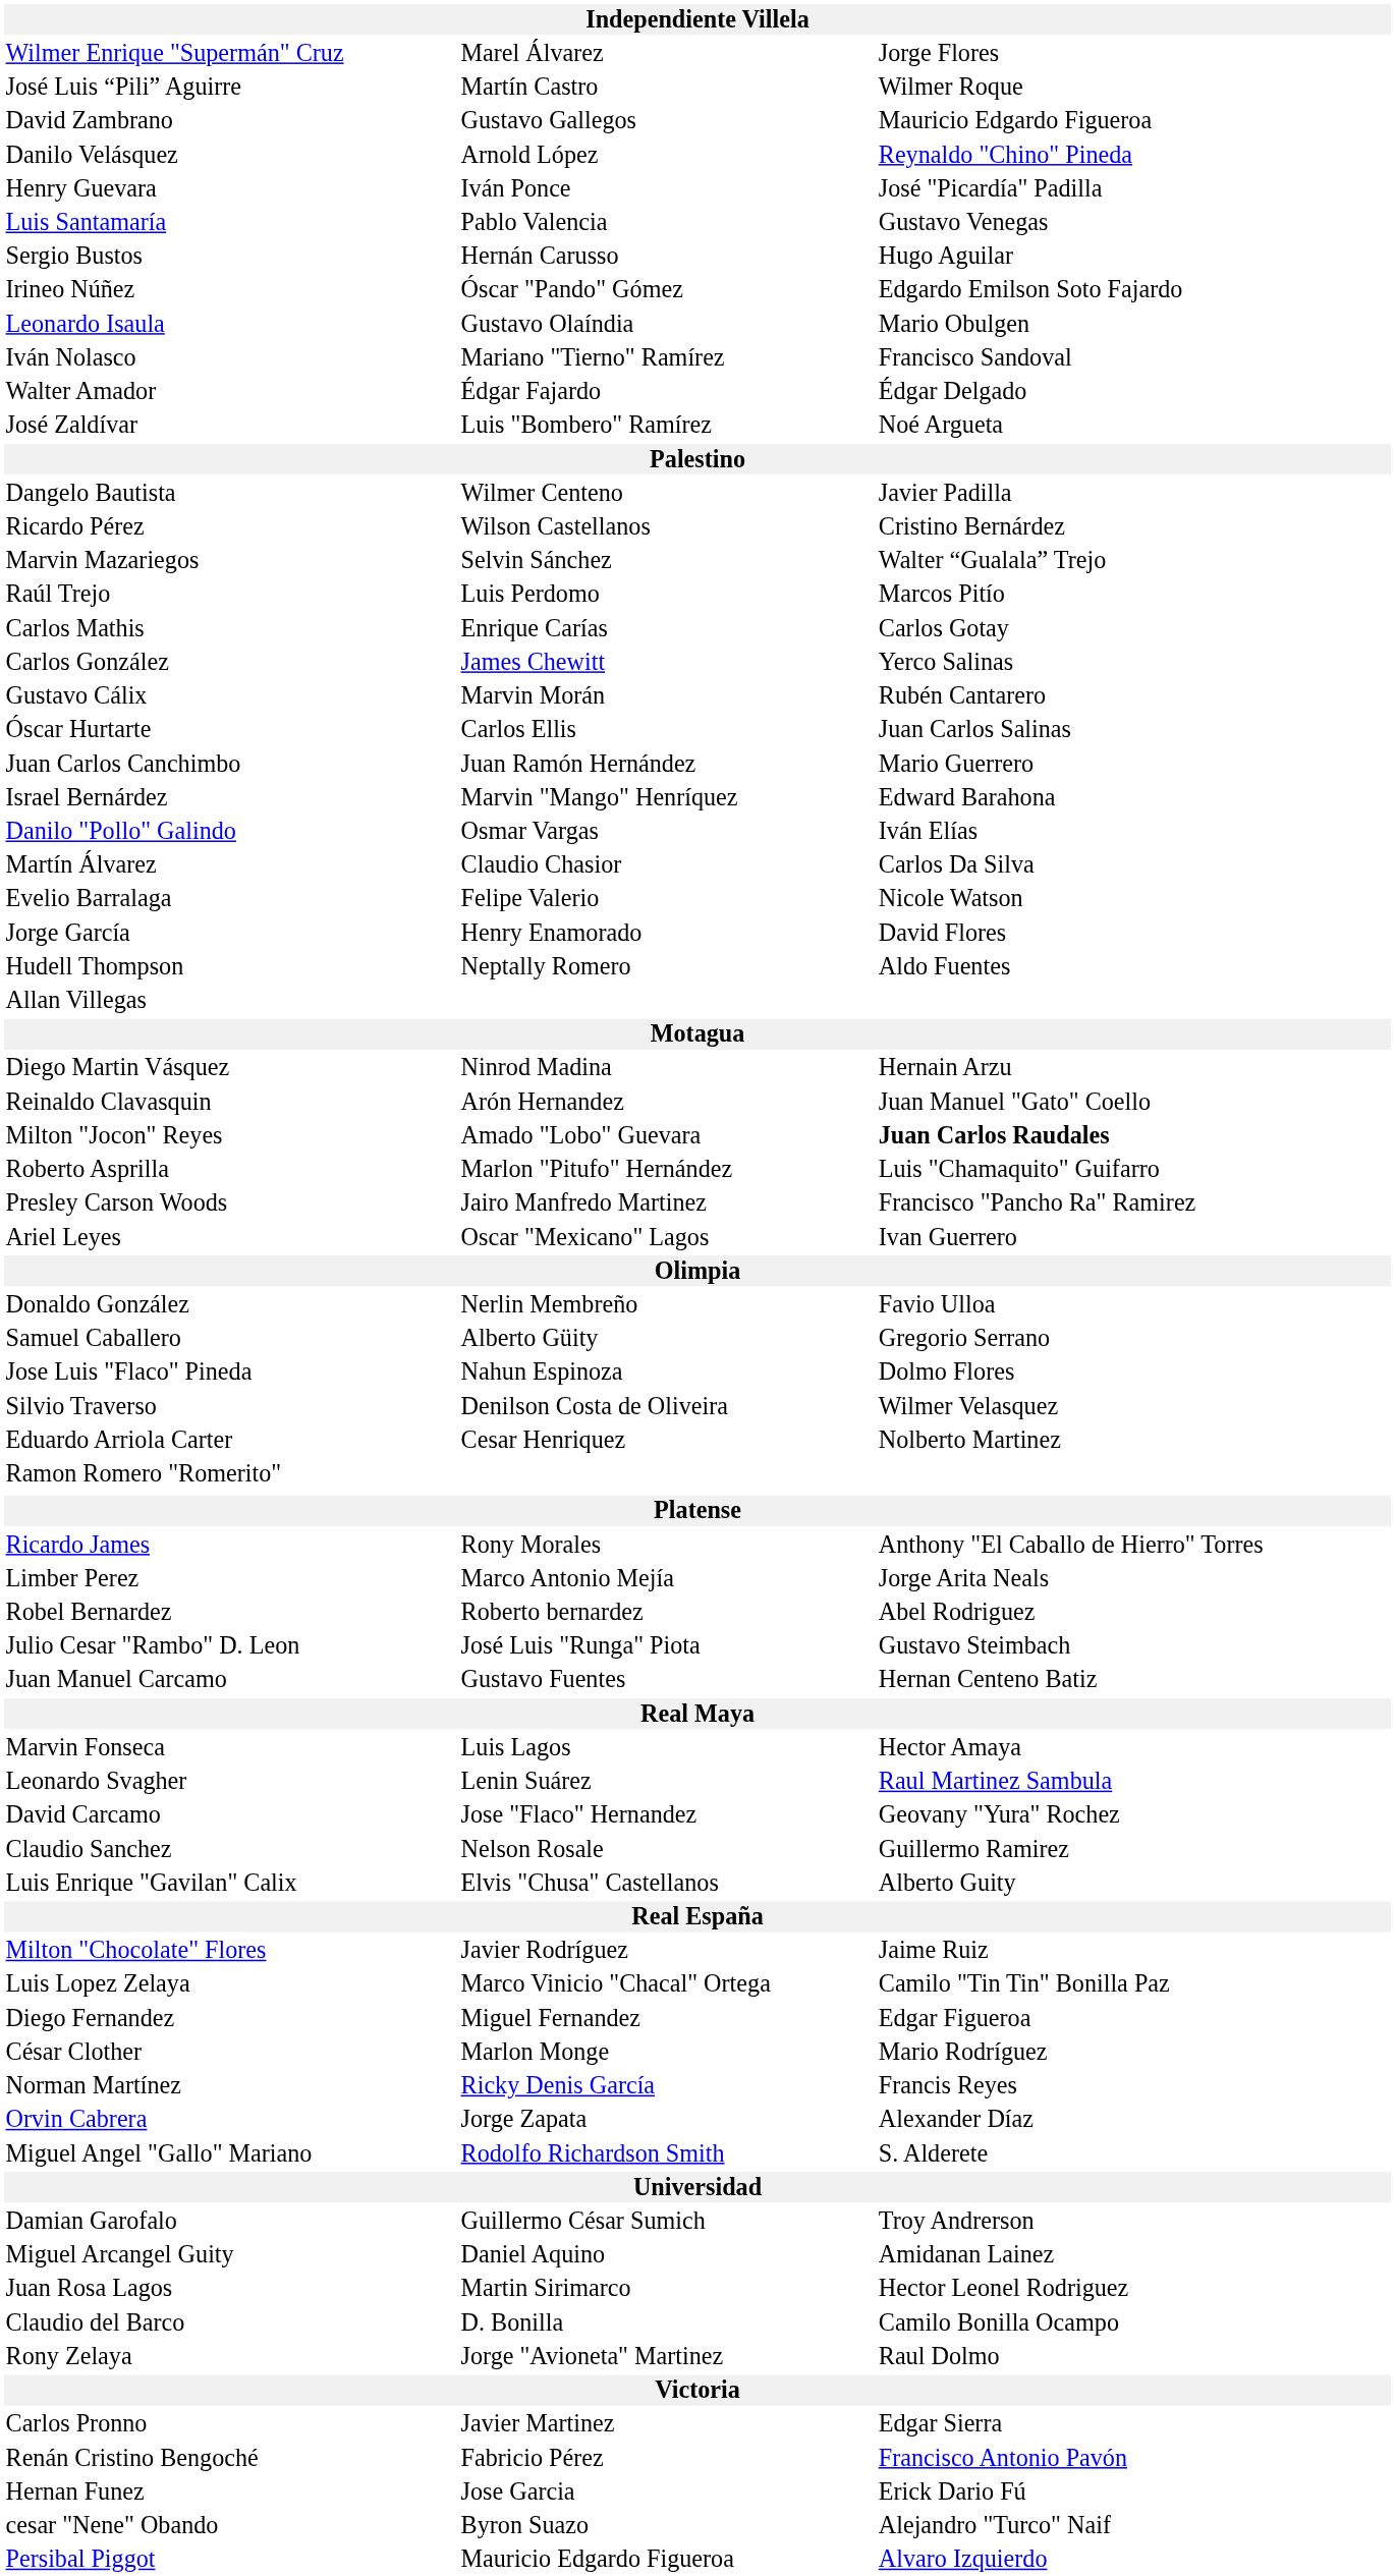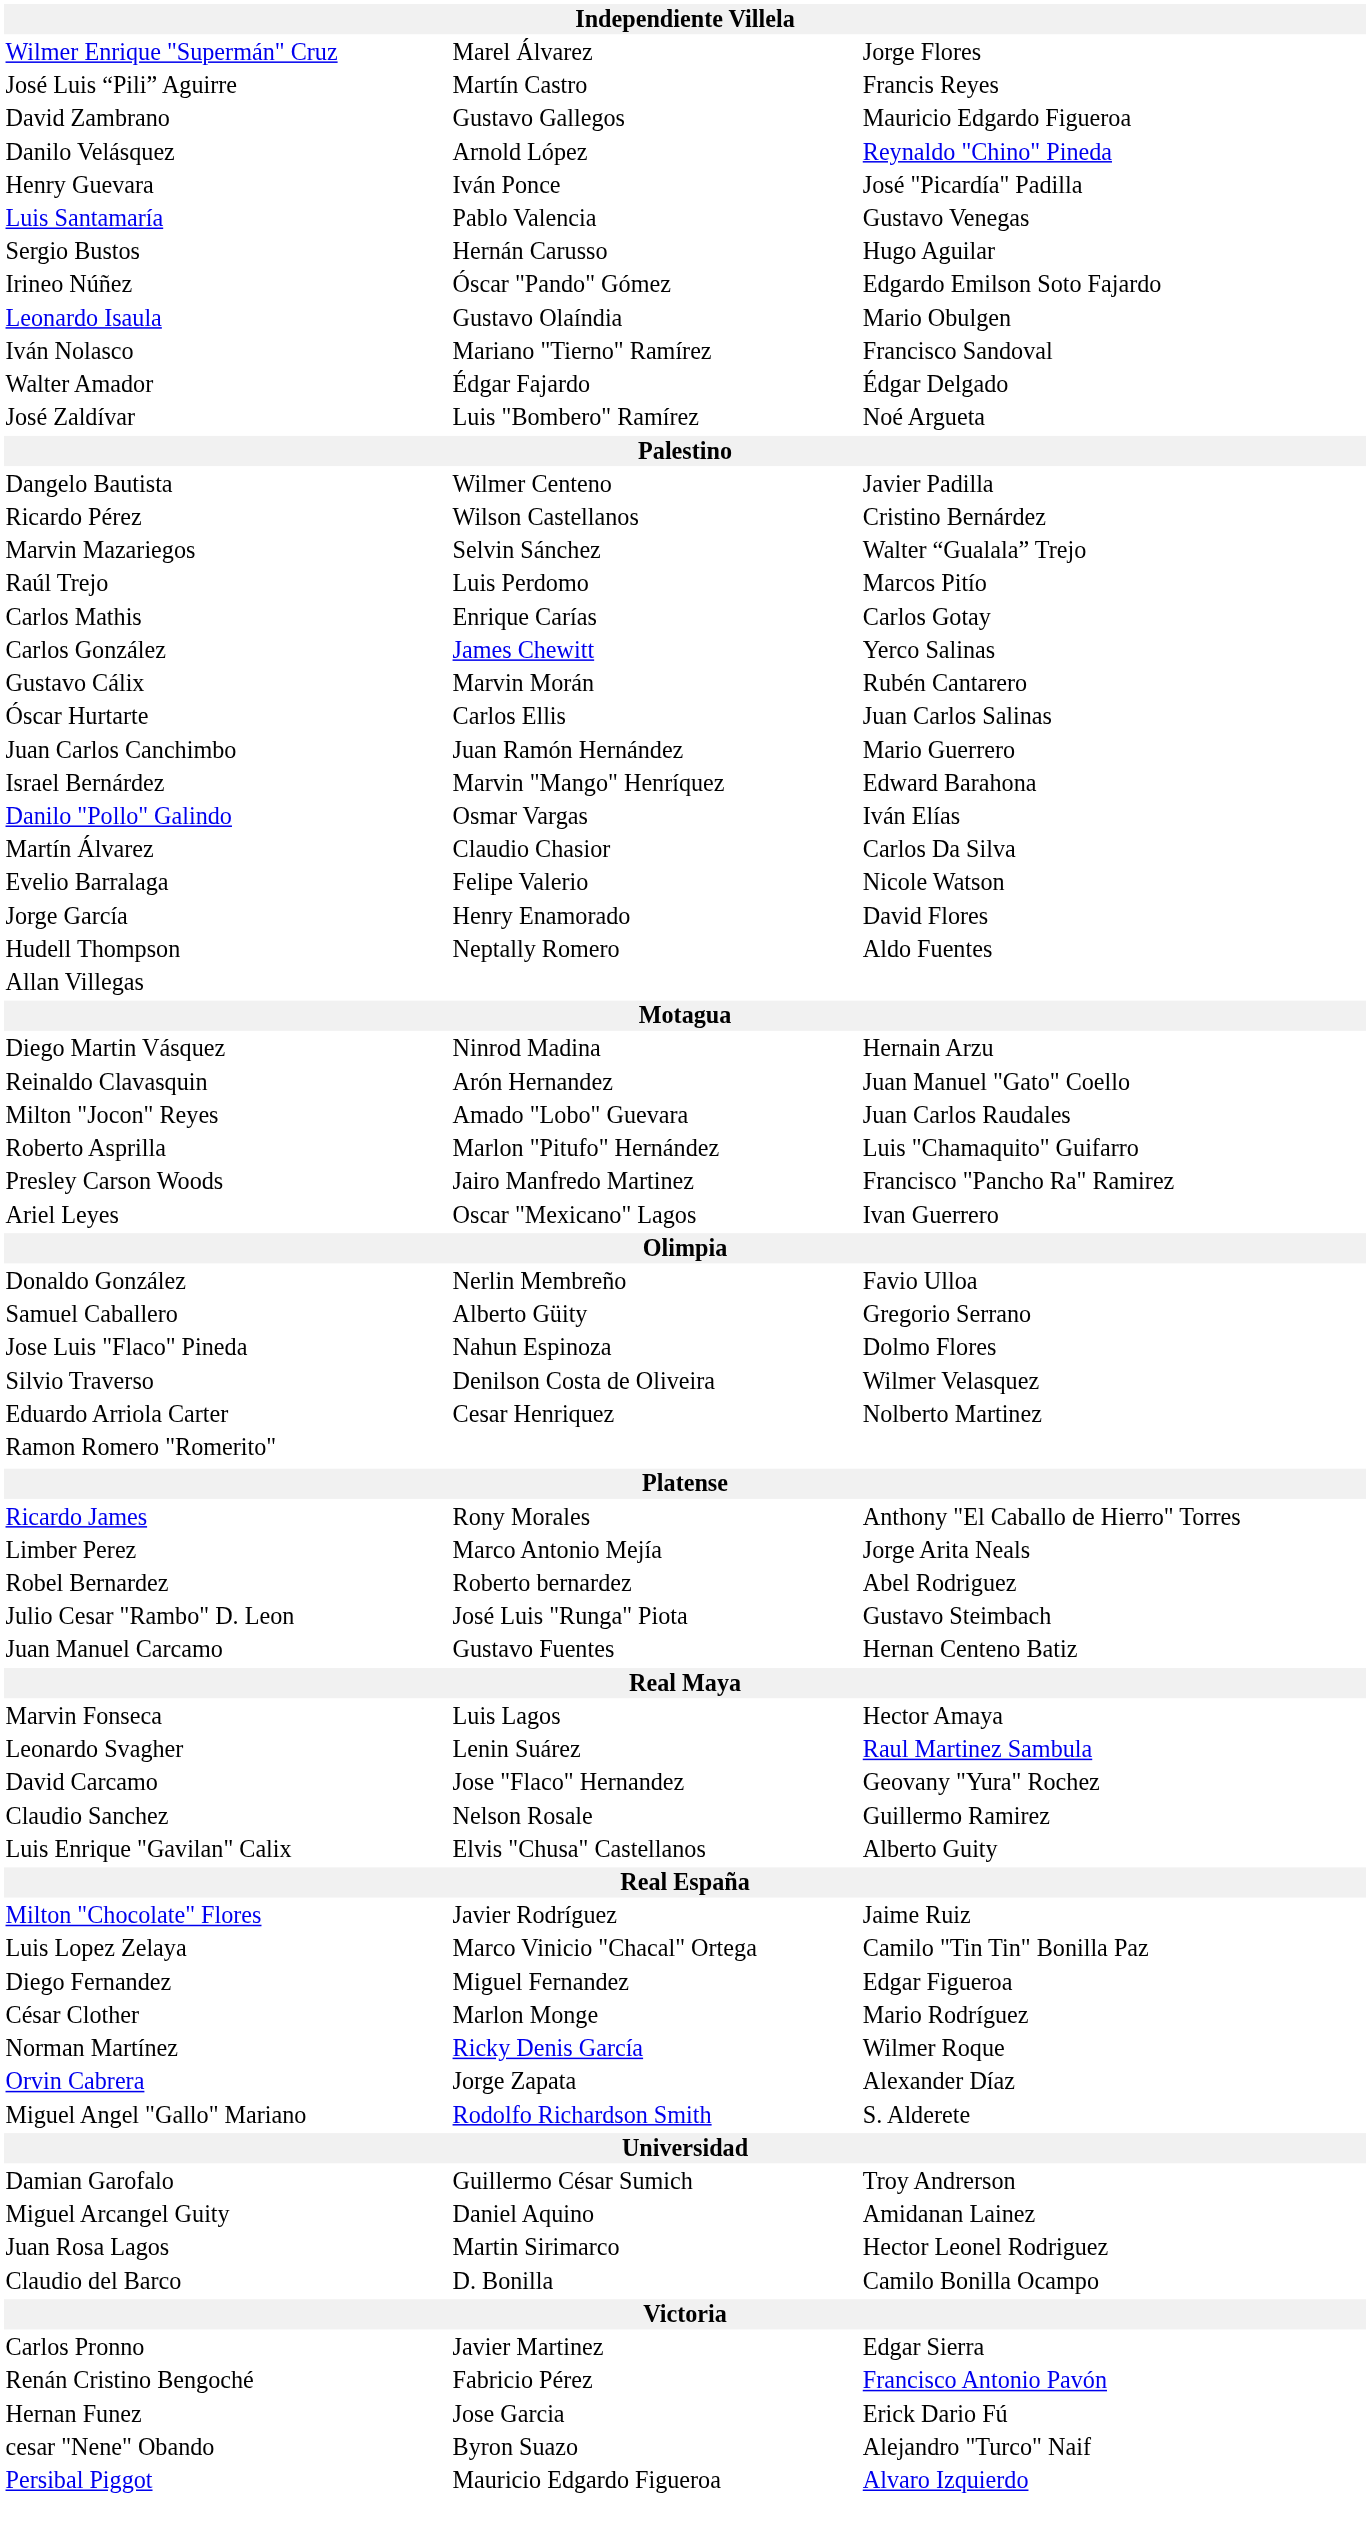 <table border="0">
 <tr bgcolor="f1f1f1">
 <th width="900" colspan="3">Independiente Villela</th>
 </tr>
 <tr>
 <td> <a href='#'>Wilmer Enrique "Supermán" Cruz</a></td>
 <td> Marel Álvarez</td>
 <td> Jorge Flores</td>
 </tr>
 <tr>
 <td> José Luis “Pili” Aguirre</td>
 <td> Martín Castro</td>
-<td> Wilmer Roque</td>
+<td> Francis Reyes</td>
 </tr>
 <tr>
 <td> David Zambrano</td>
 <td> Gustavo Gallegos</td>
 <td> Mauricio Edgardo Figueroa</td>
 </tr>
 <tr>
 <td> Danilo Velásquez</td>
 <td> Arnold López</td>
 <td> <a href='#'>Reynaldo "Chino" Pineda</a></td>
 </tr>
 <tr>
 <td> Henry Guevara</td>
 <td> Iván Ponce</td>
 <td> José "Picardía" Padilla</td>
 </tr>
 <tr>
 <td> <a href='#'>Luis Santamaría</a></td>
 <td> Pablo Valencia</td>
 <td> Gustavo Venegas</td>
 </tr>
 <tr>
 <td> Sergio Bustos</td>
 <td> Hernán Carusso</td>
 <td> Hugo Aguilar</td>
 </tr>
 <tr>
 <td> Irineo Núñez</td>
 <td> Óscar "Pando" Gómez</td>
 <td> Edgardo Emilson Soto Fajardo</td>
 </tr>
 <tr>
 <td> <a href='#'>Leonardo Isaula</a></td>
 <td> Gustavo Olaíndia</td>
 <td> Mario Obulgen</td>
 </tr>
 <tr>
 <td> Iván Nolasco</td>
 <td> Mariano "Tierno" Ramírez</td>
 <td> Francisco Sandoval</td>
 </tr>
 <tr>
 <td> Walter Amador</td>
 <td> Édgar Fajardo</td>
 <td> Édgar Delgado</td>
 </tr>
 <tr>
 <td> José Zaldívar</td>
 <td> Luis "Bombero" Ramírez</td>
 <td> Noé Argueta</td>
 </tr>
 <tr bgcolor="f1f1f1">
 <th colspan="3">Palestino</th>
 </tr>
 <tr>
 <td> Dangelo Bautista</td>
 <td> Wilmer Centeno</td>
 <td> Javier Padilla</td>
 </tr>
 <tr>
 <td> Ricardo Pérez</td>
 <td> Wilson Castellanos</td>
 <td> Cristino Bernárdez</td>
 </tr>
 <tr>
 <td> Marvin Mazariegos</td>
 <td> Selvin Sánchez</td>
 <td> Walter “Gualala” Trejo</td>
 </tr>
 <tr>
 <td> Raúl Trejo</td>
 <td> Luis Perdomo</td>
 <td> Marcos Pitío</td>
 </tr>
 <tr>
 <td> Carlos Mathis</td>
 <td> Enrique Carías</td>
 <td> Carlos Gotay</td>
 </tr>
 <tr>
 <td> Carlos González</td>
 <td> <a href='#'>James Chewitt</a></td>
 <td> Yerco Salinas</td>
 </tr>
 <tr>
 <td> Gustavo Cálix</td>
 <td> Marvin Morán</td>
 <td> Rubén Cantarero</td>
 </tr>
 <tr>
 <td> Óscar Hurtarte</td>
 <td> Carlos Ellis</td>
 <td> Juan Carlos Salinas</td>
 </tr>
 <tr>
 <td> Juan Carlos Canchimbo</td>
 <td> Juan Ramón Hernández</td>
 <td> Mario Guerrero</td>
 </tr>
 <tr>
 <td> Israel Bernárdez</td>
 <td> Marvin "Mango" Henríquez</td>
 <td> Edward Barahona</td>
 </tr>
 <tr>
 <td> <a href='#'>Danilo "Pollo" Galindo</a></td>
 <td> Osmar Vargas</td>
 <td> Iván Elías</td>
 </tr>
 <tr>
 <td> Martín Álvarez</td>
 <td> Claudio Chasior</td>
 <td> Carlos Da Silva</td>
 </tr>
 <tr>
 <td> Evelio Barralaga</td>
 <td> Felipe Valerio</td>
 <td> Nicole Watson</td>
 </tr>
 <tr>
 <td> Jorge García</td>
 <td> Henry Enamorado</td>
 <td> David Flores</td>
 </tr>
 <tr>
 <td> Hudell Thompson</td>
 <td> Neptally Romero</td>
 <td> Aldo Fuentes</td>
 </tr>
 <tr>
 <td> Allan Villegas</td>
 </tr>
 <tr bgcolor="f1f1f1">
 <th colspan="3">Motagua</th>
 </tr>
 <tr>
 <td> Diego Martin Vásquez</td>
 <td> Ninrod Madina</td>
 <td> Hernain Arzu</td>
 </tr>
 <tr>
 <td> Reinaldo Clavasquin</td>
 <td> Arón Hernandez</td>
 <td> Juan Manuel "Gato" Coello</td>
 </tr>
 <tr>
 <td> Milton "Jocon" Reyes</td>
 <td> Amado "Lobo" Guevara</td>
-<td><strong> Juan Carlos Raudales</strong></td>
+<td> Juan Carlos Raudales</td>
 </tr>
 <tr>
 <td> Roberto Asprilla</td>
 <td> Marlon "Pitufo" Hernández</td>
 <td> Luis "Chamaquito" Guifarro</td>
 </tr>
 <tr>
 <td> Presley Carson Woods</td>
 <td> Jairo Manfredo Martinez</td>
 <td> Francisco "Pancho Ra" Ramirez</td>
 </tr>
 <tr>
 <td> Ariel Leyes</td>
 <td> Oscar "Mexicano" Lagos</td>
 <td> Ivan Guerrero</td>
 </tr>
 <tr bgcolor="f1f1f1">
 <th colspan="3">Olimpia</th>
 </tr>
 <tr>
 <td> Donaldo González</td>
 <td> Nerlin Membreño</td>
 <td> Favio Ulloa</td>
 </tr>
 <tr>
 <td> Samuel Caballero</td>
 <td> Alberto Güity</td>
 <td> Gregorio Serrano</td>
 </tr>
 <tr>
 <td> Jose Luis "Flaco" Pineda</td>
 <td> Nahun Espinoza</td>
 <td> Dolmo Flores</td>
 </tr>
 <tr>
 <td> Silvio Traverso</td>
 <td> Denilson Costa de Oliveira</td>
 <td> Wilmer Velasquez</td>
 </tr>
 <tr>
 <td> Eduardo Arriola Carter</td>
 <td> Cesar Henriquez</td>
 <td> Nolberto Martinez</td>
 </tr>
 <tr>
 <td> Ramon Romero "Romerito"</td>
 </tr>
 <tr>
 </tr>
 <tr bgcolor="f1f1f1">
 <th colspan="3">Platense</th>
 </tr>
 <tr>
 <td> <a href='#'>Ricardo James</a></td>
 <td> Rony Morales</td>
 <td> Anthony "El Caballo de Hierro" Torres</td>
 </tr>
 <tr>
 <td> Limber Perez</td>
 <td> Marco Antonio Mejía</td>
 <td> Jorge Arita Neals</td>
 </tr>
 <tr>
 <td> Robel Bernardez</td>
 <td> Roberto bernardez</td>
 <td> Abel Rodriguez</td>
 </tr>
 <tr>
 <td> Julio Cesar "Rambo" D. Leon</td>
 <td> José Luis "Runga" Piota</td>
 <td> Gustavo Steimbach</td>
 </tr>
 <tr>
 <td> Juan Manuel Carcamo</td>
 <td> Gustavo Fuentes</td>
 <td> Hernan Centeno Batiz</td>
 <td></td>
 </tr>
 <tr bgcolor="f1f1f1">
 <th colspan="3">Real Maya</th>
 </tr>
 <tr>
 <td> Marvin Fonseca</td>
 <td> Luis Lagos</td>
 <td> Hector Amaya</td>
 </tr>
 <tr>
 <td> Leonardo Svagher</td>
 <td> Lenin Suárez</td>
 <td> <a href='#'>Raul Martinez Sambula</a></td>
 </tr>
 <tr>
 <td> David Carcamo</td>
 <td> Jose "Flaco" Hernandez</td>
 <td> Geovany "Yura" Rochez</td>
 </tr>
 <tr>
 <td> Claudio Sanchez</td>
 <td> Nelson Rosale</td>
 <td> Guillermo Ramirez</td>
 </tr>
 <tr>
 <td> Luis Enrique "Gavilan" Calix</td>
 <td> Elvis "Chusa" Castellanos</td>
 <td> Alberto Guity</td>
 <td></td>
 </tr>
 <tr bgcolor="f1f1f1">
 <th colspan="3">Real España</th>
 </tr>
 <tr>
 <td> <a href='#'>Milton "Chocolate" Flores</a></td>
 <td> Javier Rodríguez</td>
 <td> Jaime Ruiz</td>
 </tr>
 <tr>
 <td> Luis Lopez Zelaya</td>
 <td> Marco Vinicio "Chacal" Ortega</td>
 <td> Camilo "Tin Tin" Bonilla Paz</td>
 </tr>
 <tr>
 <td> Diego Fernandez</td>
 <td> Miguel Fernandez</td>
 <td> Edgar Figueroa</td>
 </tr>
 <tr>
 <td> César Clother</td>
 <td> Marlon Monge</td>
 <td> Mario Rodríguez</td>
 </tr>
 <tr>
 <td> Norman Martínez</td>
 <td> <a href='#'>Ricky Denis García</a></td>
-<td> Francis Reyes</td>
+<td> Wilmer Roque</td>
 </tr>
 <tr>
 <td> <a href='#'>Orvin Cabrera</a></td>
 <td> Jorge Zapata</td>
 <td> Alexander Díaz</td>
 </tr>
 <tr>
 <td> Miguel Angel "Gallo" Mariano</td>
 <td> <a href='#'>Rodolfo Richardson Smith</a></td>
 <td> S. Alderete</td>
 </tr>
 <tr bgcolor="f1f1f1">
 <th colspan="3">Universidad</th>
 </tr>
 <tr>
 <td> Damian Garofalo</td>
 <td> Guillermo César Sumich</td>
 <td> Troy Andrerson</td>
 </tr>
 <tr>
 <td> Miguel Arcangel Guity</td>
 <td> Daniel Aquino</td>
 <td> Amidanan Lainez</td>
 </tr>
 <tr>
 <td> Juan Rosa Lagos</td>
 <td> Martin Sirimarco</td>
 <td> Hector Leonel Rodriguez</td>
 </tr>
 <tr>
 <td> Claudio del Barco</td>
 <td> D. Bonilla</td>
 <td> Camilo Bonilla Ocampo</td>
 </tr>
-<tr>
-<td> Rony Zelaya</td>
-<td> Jorge "Avioneta" Martinez</td>
-<td> Raul Dolmo</td>
-<td></td>
-<td></td>
-</tr>
 <tr bgcolor="f1f1f1">
 <th colspan="3">Victoria</th>
 </tr>
 <tr>
 <td> Carlos Pronno</td>
 <td> Javier Martinez</td>
 <td> Edgar Sierra</td>
 </tr>
 <tr>
 <td> Renán Cristino Bengoché</td>
 <td> Fabricio Pérez</td>
 <td> <a href='#'>Francisco Antonio Pavón</a></td>
 </tr>
 <tr>
 <td> Hernan Funez</td>
 <td> Jose Garcia</td>
 <td> Erick Dario Fú</td>
 </tr>
 <tr>
 <td> cesar "Nene" Obando</td>
 <td> Byron Suazo</td>
 <td> Alejandro "Turco" Naif</td>
 </tr>
 <tr>
 <td> <a href='#'>Persibal Piggot</a></td>
 <td> Mauricio Edgardo Figueroa</td>
 <td> <a href='#'>Alvaro Izquierdo</a></td>
 </tr>
 <tr>
 <td></td>
 <td></td>
 </tr>
 </table>
